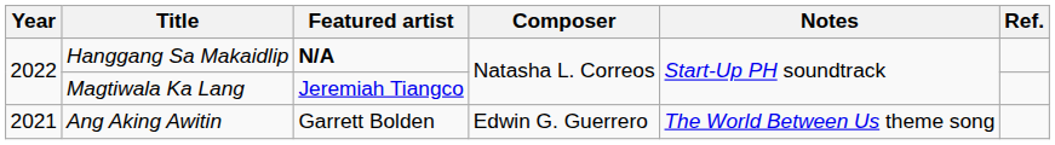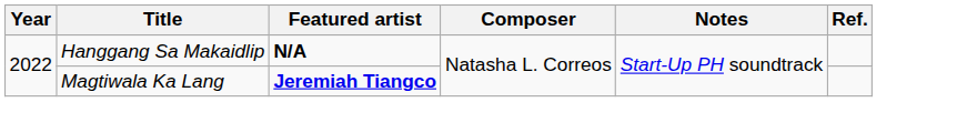 <table class="wikitable">
 <tr>
 <th>Year</th>
 <th>Title</th>
 <th>Featured artist</th>
 <th>Composer</th>
 <th>Notes</th>
 <th>Ref.</th>
 </tr>
 <tr>
 <td rowspan="2">2022</td>
 <td><em>Hanggang Sa Makaidlip</em></td>
 <td><strong>N/A</strong></td>
 <td rowspan="2">Natasha L. Correos</td>
 <td rowspan="2"><em><a href='#'>Start-Up PH</a></em> soundtrack</td>
 <td></td>
 </tr>
 <tr>
 <td><em>Magtiwala Ka Lang</em></td>
-<td><a href='#'>Jeremiah Tiangco</a></td>
-<td></td>
-</tr>
-<tr>
-<td>2021</td>
-<td><em>Ang Aking Awitin</em></td>
-<td>Garrett Bolden</td>
-<td>Edwin G. Guerrero</td>
-<td><em><a href='#'>The World Between Us</a></em> theme song</td>
+<td><strong><a href='#'>Jeremiah Tiangco</a></strong></td>
 <td></td>
 </tr>
 </table>
